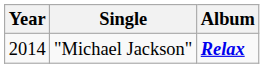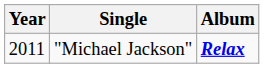 <table class="wikitable">
 <tr>
 <th>Year</th>
 <th>Single</th>
 <th>Album</th>
 </tr>
 <tr>
-<td>2014</td>
+<td>2011</td>
 <td>"Michael Jackson"</td>
 <td><strong><em><a href='#'>Relax</a></em></strong></td>
 </tr>
 </table>
